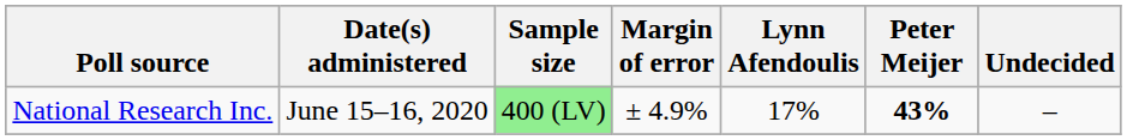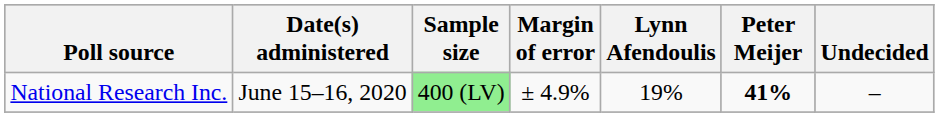 <table class="wikitable" style="font-size:90%;text-align:center;">
 <tr valign=bottom>
 <th>Poll source</th>
 <th>Date(s)<br>administered</th>
 <th>Sample<br>size</th>
 <th>Margin<br>of error</th>
 <th style="width:50px;">Lynn<br>Afendoulis</th>
 <th style="width:50px;">Peter<br>Meijer</th>
 <th>Undecided</th>
 </tr>
 <tr>
 <td style="text-align:left;"><a href='#'>National Research Inc.</a></td>
 <td>June 15–16, 2020</td>
 <td style="background: lightgreen;">400 (LV)</td>
 <td>± 4.9%</td>
-<td>17%</td>
-<td><strong>43%</strong></td>
+<td>19%</td>
+<td><strong>41%</strong></td>
 <td>–</td>
 </tr>
 </table>
